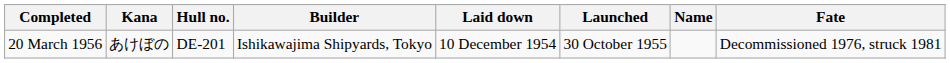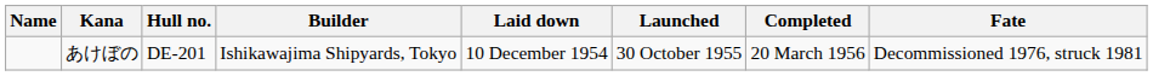 <table class="wikitable" style="font-size:90%;">
 <tr>
-<th>Completed</th>
+<th>Name</th>
 <th>Kana</th>
 <th>Hull no.</th>
 <th>Builder</th>
 <th>Laid down</th>
 <th>Launched</th>
-<th>Name</th>
+<th>Completed</th>
 <th>Fate</th>
 </tr>
 <tr>
-<td>20 March 1956</td>
+<td></td>
 <td>あけぼの</td>
 <td>DE-201</td>
 <td>Ishikawajima Shipyards, Tokyo</td>
 <td>10 December 1954</td>
 <td>30 October 1955</td>
-<td></td>
+<td>20 March 1956</td>
 <td>Decommissioned 1976, struck 1981</td>
 </tr>
 </table>
